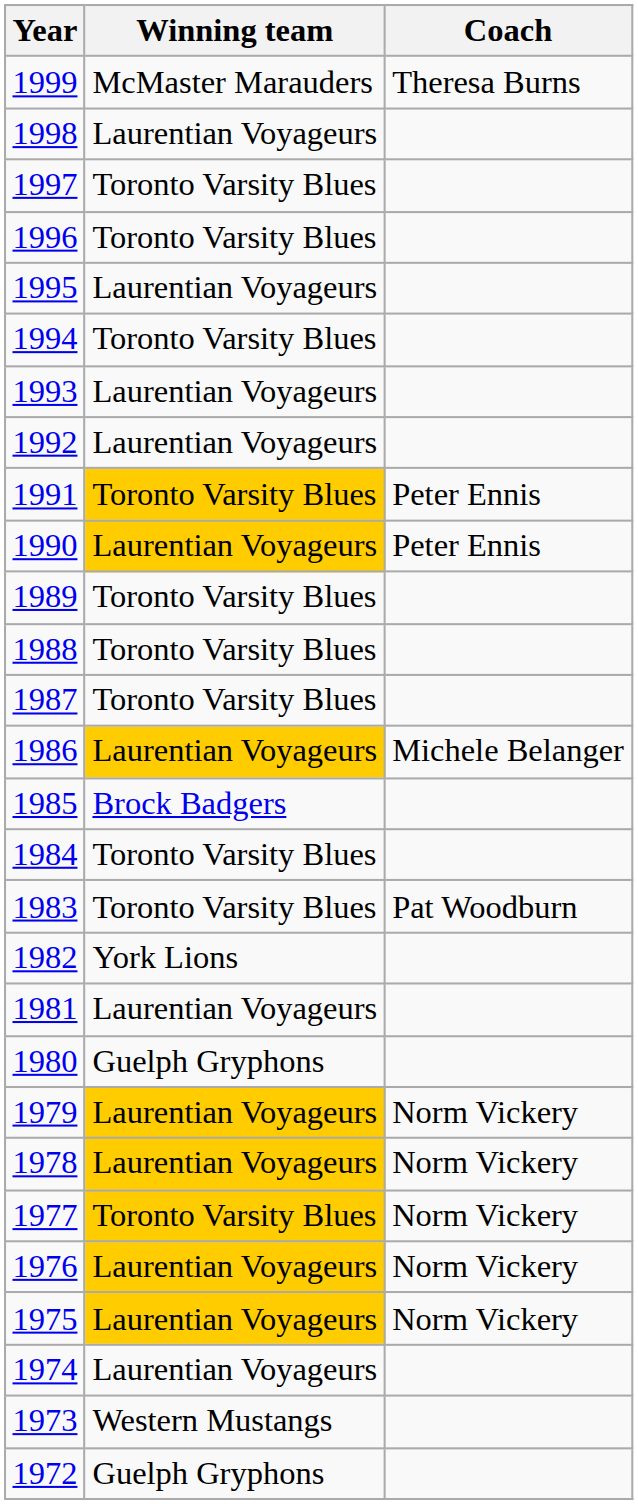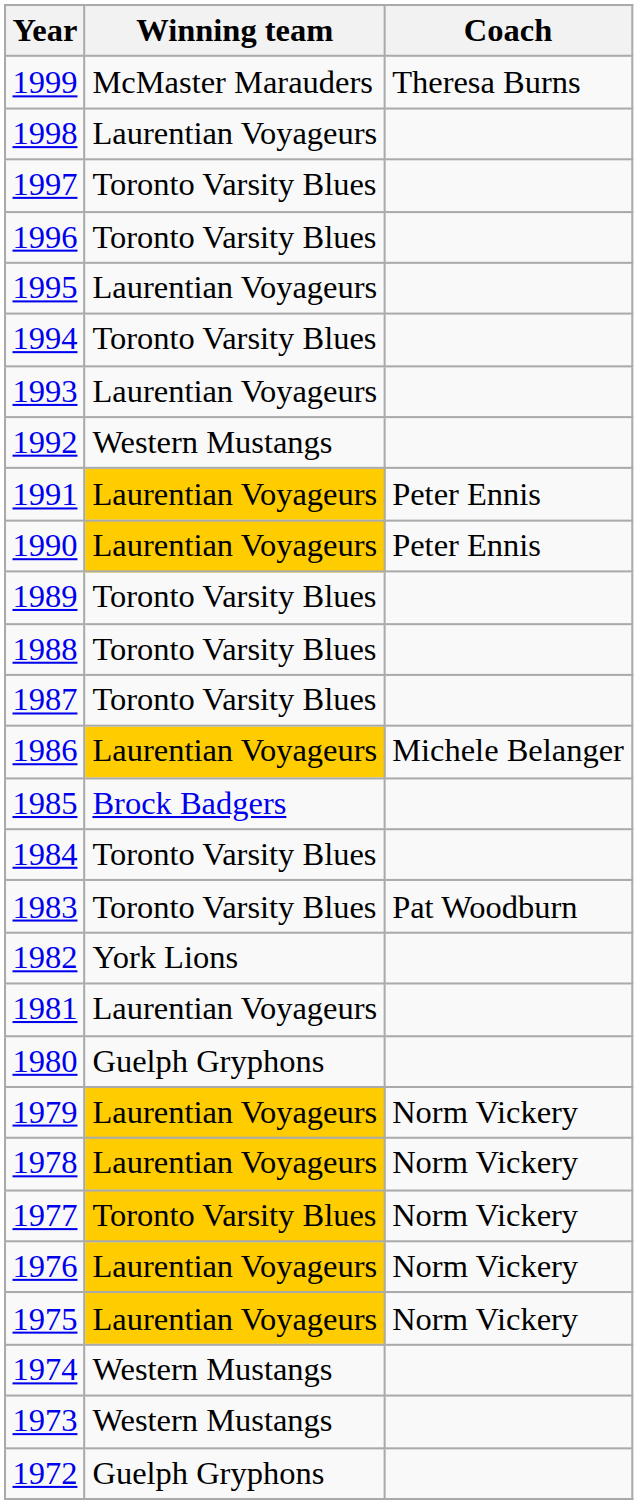 <table class="wikitable sortable">
 <tr>
 <th>Year</th>
 <th>Winning team</th>
 <th>Coach</th>
 </tr>
 <tr>
 <td align="center"><a href='#'>1999</a></td>
 <td>McMaster Marauders</td>
 <td>Theresa Burns</td>
 </tr>
 <tr>
 <td align="center"><a href='#'>1998</a></td>
 <td>Laurentian Voyageurs</td>
 <td></td>
 </tr>
 <tr>
 <td align="center"><a href='#'>1997</a></td>
 <td>Toronto Varsity Blues</td>
 <td></td>
 </tr>
 <tr>
 <td align="center"><a href='#'>1996</a></td>
 <td>Toronto Varsity Blues</td>
 <td></td>
 </tr>
 <tr>
 <td align="center"><a href='#'>1995</a></td>
 <td>Laurentian Voyageurs</td>
 <td></td>
 </tr>
 <tr>
 <td align="center"><a href='#'>1994</a></td>
 <td>Toronto Varsity Blues</td>
 <td></td>
 </tr>
 <tr>
 <td align="center"><a href='#'>1993</a></td>
 <td>Laurentian Voyageurs</td>
 <td></td>
 </tr>
 <tr>
 <td align="center"><a href='#'>1992</a></td>
-<td>Laurentian Voyageurs</td>
+<td>Western Mustangs</td>
 <td></td>
 </tr>
 <tr>
 <td align="center"><a href='#'>1991</a></td>
-<td style="background:#fc0;">Toronto Varsity Blues</td>
+<td style="background:#fc0;">Laurentian Voyageurs</td>
 <td>Peter Ennis</td>
 </tr>
 <tr>
 <td align="center"><a href='#'>1990</a></td>
 <td style="background:#fc0;">Laurentian Voyageurs</td>
 <td>Peter Ennis</td>
 </tr>
 <tr>
 <td align="center"><a href='#'>1989</a></td>
 <td>Toronto Varsity Blues</td>
 <td></td>
 </tr>
 <tr>
 <td align="center"><a href='#'>1988</a></td>
 <td>Toronto Varsity Blues</td>
 <td></td>
 </tr>
 <tr>
 <td align="center"><a href='#'>1987</a></td>
 <td>Toronto Varsity Blues</td>
 <td></td>
 </tr>
 <tr>
 <td align="center"><a href='#'>1986</a></td>
 <td style="background:#fc0;">Laurentian Voyageurs</td>
 <td>Michele Belanger</td>
 </tr>
 <tr>
 <td align="center"><a href='#'>1985</a></td>
 <td><a href='#'>Brock Badgers</a></td>
 <td></td>
 </tr>
 <tr>
 <td align="center"><a href='#'>1984</a></td>
 <td>Toronto Varsity Blues</td>
 <td></td>
 </tr>
 <tr>
 <td align="center"><a href='#'>1983</a></td>
 <td>Toronto Varsity Blues</td>
 <td>Pat Woodburn </td>
 </tr>
 <tr>
 <td align="center"><a href='#'>1982</a></td>
 <td>York Lions</td>
 <td></td>
 </tr>
 <tr>
 <td align="center"><a href='#'>1981</a></td>
 <td>Laurentian Voyageurs</td>
 <td></td>
 </tr>
 <tr>
 <td align="center"><a href='#'>1980</a></td>
 <td>Guelph Gryphons</td>
 <td></td>
 </tr>
 <tr>
 <td align="center"><a href='#'>1979</a></td>
 <td style="background:#fc0;">Laurentian Voyageurs</td>
 <td>Norm Vickery</td>
 </tr>
 <tr>
 <td align="center"><a href='#'>1978</a></td>
 <td style="background:#fc0;">Laurentian Voyageurs</td>
 <td>Norm Vickery</td>
 </tr>
 <tr>
 <td align="center"><a href='#'>1977</a></td>
 <td style="background:#fc0;">Toronto Varsity Blues</td>
 <td>Norm Vickery</td>
 </tr>
 <tr>
 <td align="center"><a href='#'>1976</a></td>
 <td style="background:#fc0;">Laurentian Voyageurs</td>
 <td>Norm Vickery</td>
 </tr>
 <tr>
 <td align="center"><a href='#'>1975</a></td>
 <td style="background:#fc0;">Laurentian Voyageurs</td>
 <td>Norm Vickery</td>
 </tr>
 <tr>
 <td align="center"><a href='#'>1974</a></td>
-<td>Laurentian Voyageurs</td>
+<td>Western Mustangs</td>
 <td></td>
 </tr>
 <tr>
 <td align="center"><a href='#'>1973</a></td>
 <td>Western Mustangs</td>
 <td></td>
 </tr>
 <tr>
 <td align="center"><a href='#'>1972</a></td>
 <td>Guelph Gryphons</td>
 <td></td>
 </tr>
 <tr>
 </tr>
 </table>
